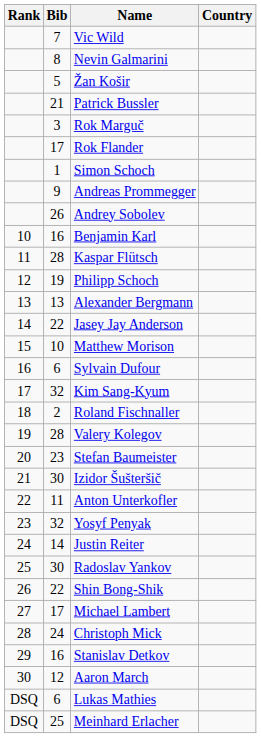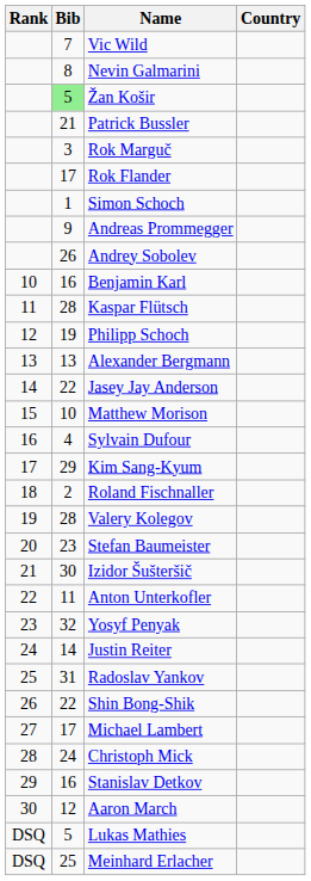 <table class="wikitable sortable" style="text-align:center">
 <tr>
 <th>Rank</th>
 <th>Bib</th>
 <th>Name</th>
 <th>Country</th>
 </tr>
 <tr>
 <td></td>
 <td>7</td>
 <td align=left><a href='#'>Vic Wild</a></td>
 <td align=left></td>
 </tr>
 <tr>
 <td></td>
 <td>8</td>
 <td align=left><a href='#'>Nevin Galmarini</a></td>
 <td align=left></td>
 </tr>
 <tr>
 <td></td>
-<td>5</td>
+<td style="background: lightgreen;">5</td>
 <td align=left><a href='#'>Žan Košir</a></td>
 <td align=left></td>
 </tr>
 <tr>
 <td></td>
 <td>21</td>
 <td align=left><a href='#'>Patrick Bussler</a></td>
 <td align=left></td>
 </tr>
 <tr>
 <td></td>
 <td>3</td>
 <td align=left><a href='#'>Rok Marguč</a></td>
 <td align=left></td>
 </tr>
 <tr>
 <td></td>
 <td>17</td>
 <td align=left><a href='#'>Rok Flander</a></td>
 <td align=left></td>
 </tr>
 <tr>
 <td></td>
 <td>1</td>
 <td align=left><a href='#'>Simon Schoch</a></td>
 <td align=left></td>
 </tr>
 <tr>
 <td></td>
 <td>9</td>
 <td align=left><a href='#'>Andreas Prommegger</a></td>
 <td align=left></td>
 </tr>
 <tr>
 <td></td>
 <td>26</td>
 <td align=left><a href='#'>Andrey Sobolev</a></td>
 <td align=left></td>
 </tr>
 <tr>
 <td>10</td>
 <td>16</td>
 <td align=left><a href='#'>Benjamin Karl</a></td>
 <td align=left></td>
 </tr>
 <tr>
 <td>11</td>
 <td>28</td>
 <td align=left><a href='#'>Kaspar Flütsch</a></td>
 <td align=left></td>
 </tr>
 <tr>
 <td>12</td>
 <td>19</td>
 <td align=left><a href='#'>Philipp Schoch</a></td>
 <td align=left></td>
 </tr>
 <tr>
 <td>13</td>
 <td>13</td>
 <td align=left><a href='#'>Alexander Bergmann</a></td>
 <td align=left></td>
 </tr>
 <tr>
 <td>14</td>
 <td>22</td>
 <td align=left><a href='#'>Jasey Jay Anderson</a></td>
 <td align=left></td>
 </tr>
 <tr>
 <td>15</td>
 <td>10</td>
 <td align=left><a href='#'>Matthew Morison</a></td>
 <td align=left></td>
 </tr>
 <tr>
 <td>16</td>
-<td>6</td>
+<td>4</td>
 <td align=left><a href='#'>Sylvain Dufour</a></td>
 <td align=left></td>
 </tr>
 <tr>
 <td>17</td>
-<td>32</td>
+<td>29</td>
 <td align=left><a href='#'>Kim Sang-Kyum</a></td>
 <td align=left></td>
 </tr>
 <tr>
 <td>18</td>
 <td>2</td>
 <td align=left><a href='#'>Roland Fischnaller</a></td>
 <td align=left></td>
 </tr>
 <tr>
 <td>19</td>
 <td>28</td>
 <td align=left><a href='#'>Valery Kolegov</a></td>
 <td align=left></td>
 </tr>
 <tr>
 <td>20</td>
 <td>23</td>
 <td align=left><a href='#'>Stefan Baumeister</a></td>
 <td align=left></td>
 </tr>
 <tr>
 <td>21</td>
 <td>30</td>
 <td align=left><a href='#'>Izidor Šušteršič</a></td>
 <td align=left></td>
 </tr>
 <tr>
 <td>22</td>
 <td>11</td>
 <td align=left><a href='#'>Anton Unterkofler</a></td>
 <td align=left></td>
 </tr>
 <tr>
 <td>23</td>
 <td>32</td>
 <td align=left><a href='#'>Yosyf Penyak</a></td>
 <td align=left></td>
 </tr>
 <tr>
 <td>24</td>
 <td>14</td>
 <td align=left><a href='#'>Justin Reiter</a></td>
 <td align=left></td>
 </tr>
 <tr>
 <td>25</td>
-<td>30</td>
+<td>31</td>
 <td align=left><a href='#'>Radoslav Yankov</a></td>
 <td align=left></td>
 </tr>
 <tr>
 <td>26</td>
 <td>22</td>
 <td align=left><a href='#'>Shin Bong-Shik</a></td>
 <td align=left></td>
 </tr>
 <tr>
 <td>27</td>
 <td>17</td>
 <td align=left><a href='#'>Michael Lambert</a></td>
 <td align=left></td>
 </tr>
 <tr>
 <td>28</td>
 <td>24</td>
 <td align=left><a href='#'>Christoph Mick</a></td>
 <td align=left></td>
 </tr>
 <tr>
 <td>29</td>
 <td>16</td>
 <td align=left><a href='#'>Stanislav Detkov</a></td>
 <td align=left></td>
 </tr>
 <tr>
 <td>30</td>
 <td>12</td>
 <td align=left><a href='#'>Aaron March</a></td>
 <td align=left></td>
 </tr>
 <tr>
 <td>DSQ</td>
-<td>6</td>
+<td>5</td>
 <td align=left><a href='#'>Lukas Mathies</a></td>
 <td align=left></td>
 </tr>
 <tr>
 <td>DSQ</td>
 <td>25</td>
 <td align=left><a href='#'>Meinhard Erlacher</a></td>
 <td align=left></td>
 </tr>
 </table>
